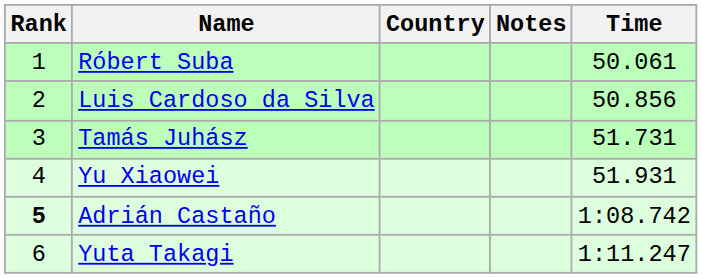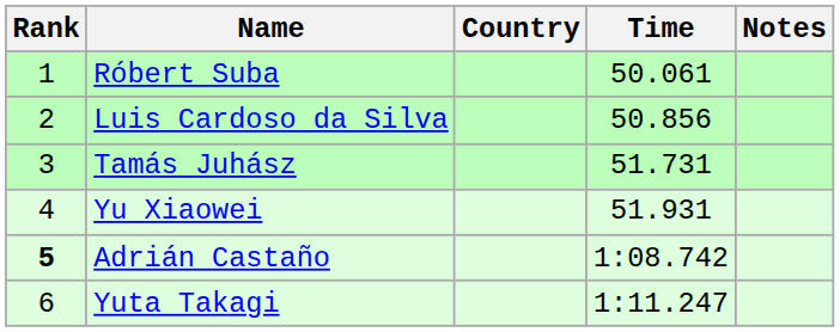 <table class="wikitable" style="text-align:center">
 <tr>
 <th>Rank</th>
 <th>Name</th>
 <th>Country</th>
+<th>Time</th>
 <th>Notes</th>
-<th>Time</th>
 </tr>
 <tr bgcolor=bbffbb>
 <td>1</td>
 <td align="left"><a href='#'>Róbert Suba</a></td>
 <td align="left"></td>
+<td>50.061</td>
 <td></td>
-<td>50.061</td>
 </tr>
 <tr bgcolor=bbffbb>
 <td>2</td>
 <td align="left"><a href='#'>Luis Cardoso da Silva</a></td>
 <td align="left"></td>
+<td>50.856</td>
 <td></td>
-<td>50.856</td>
 </tr>
 <tr bgcolor=bbffbb>
 <td>3</td>
 <td align="left"><a href='#'>Tamás Juhász</a></td>
 <td align="left"></td>
+<td>51.731</td>
 <td></td>
-<td>51.731</td>
 </tr>
 <tr bgcolor=ddffdd>
 <td>4</td>
 <td align="left"><a href='#'>Yu Xiaowei</a></td>
 <td align="left"></td>
+<td>51.931</td>
 <td></td>
-<td>51.931</td>
 </tr>
 <tr bgcolor=ddffdd>
 <td><strong>5</strong></td>
 <td align="left"><a href='#'>Adrián Castaño</a></td>
 <td align="left"></td>
+<td>1:08.742</td>
 <td></td>
-<td>1:08.742</td>
 </tr>
 <tr bgcolor=ddffdd>
 <td>6</td>
 <td align="left"><a href='#'>Yuta Takagi</a></td>
 <td align="left"></td>
+<td>1:11.247</td>
 <td></td>
-<td>1:11.247</td>
 </tr>
 </table>
